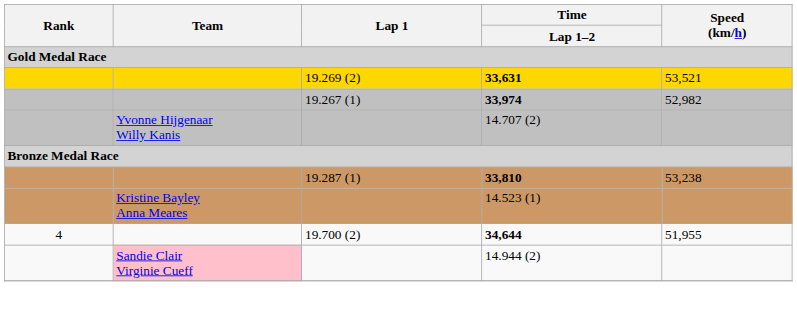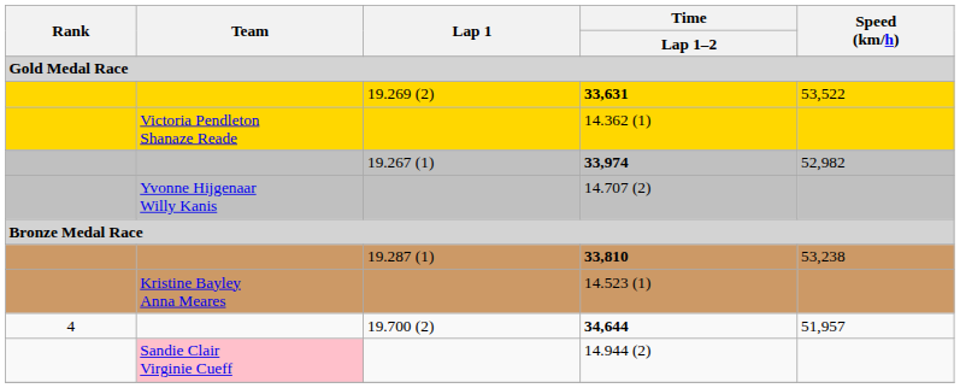 <table class="wikitable" width=60%>
 <tr>
 <th rowspan=2>Rank</th>
 <th rowspan=2 width=220>Team</th>
 <th rowspan=2>Lap 1</th>
 <th>Time</th>
 <th rowspan=2>Speed<br>(km/<a href='#'>h</a>)</th>
 </tr>
 <tr>
 <th>Lap 1–2</th>
 </tr>
 <tr bgcolor=d3d3d3 align=left>
 <td colspan=5><strong>Gold Medal Race</strong></td>
 </tr>
 <tr bgcolor=gold>
 <td align=center></td>
 <td></td>
 <td>19.269 (2)</td>
 <td><strong>33,631</strong></td>
-<td>53,521</td>
+<td>53,522</td>
+</tr>
+<tr valign=top bgcolor=gold>
+<td></td>
+<td><a href='#'>Victoria Pendleton</a><br><a href='#'>Shanaze Reade</a></td>
+<td></td>
+<td>14.362 (1)</td>
+<td></td>
 </tr>
 <tr bgcolor=silver>
 <td align=center></td>
 <td></td>
 <td>19.267 (1)</td>
 <td><strong>33,974</strong></td>
 <td>52,982</td>
 </tr>
 <tr valign=top bgcolor=silver>
 <td></td>
 <td><a href='#'>Yvonne Hijgenaar</a><br><a href='#'>Willy Kanis</a></td>
 <td></td>
 <td>14.707 (2)</td>
 <td></td>
 </tr>
 <tr bgcolor=d3d3d3 align=left>
 <td colspan=5><strong>Bronze Medal Race</strong></td>
 </tr>
 <tr bgcolor=cc9966>
 <td align=center></td>
 <td></td>
 <td>19.287 (1)</td>
 <td><strong>33,810</strong></td>
 <td>53,238</td>
 </tr>
 <tr valign=top bgcolor=cc9966>
 <td></td>
 <td><a href='#'>Kristine Bayley</a><br><a href='#'>Anna Meares</a></td>
 <td></td>
 <td>14.523 (1)</td>
 <td></td>
 </tr>
 <tr>
 <td align=center>4</td>
 <td></td>
 <td>19.700 (2)</td>
 <td><strong>34,644</strong></td>
-<td>51,955</td>
+<td>51,957</td>
 </tr>
 <tr valign=top>
 <td></td>
 <td style="background: pink;"><a href='#'>Sandie Clair</a><br><a href='#'>Virginie Cueff</a></td>
 <td></td>
 <td>14.944 (2)</td>
 <td></td>
 </tr>
 <tr>
 </tr>
 </table>
